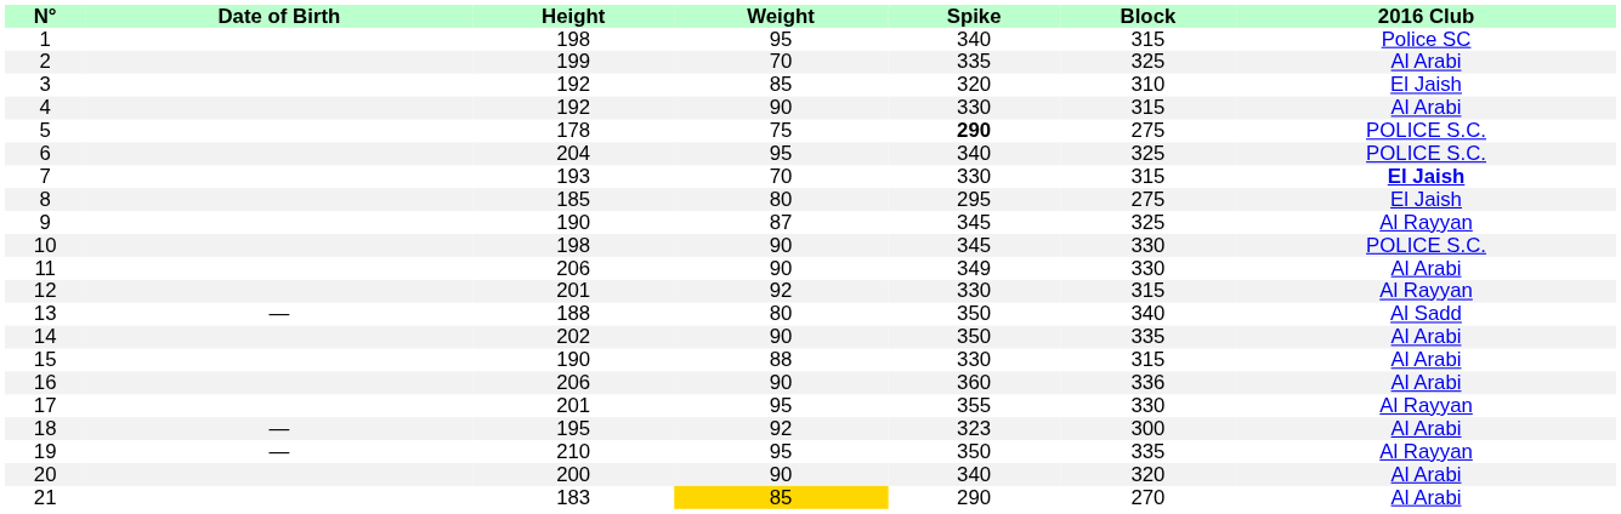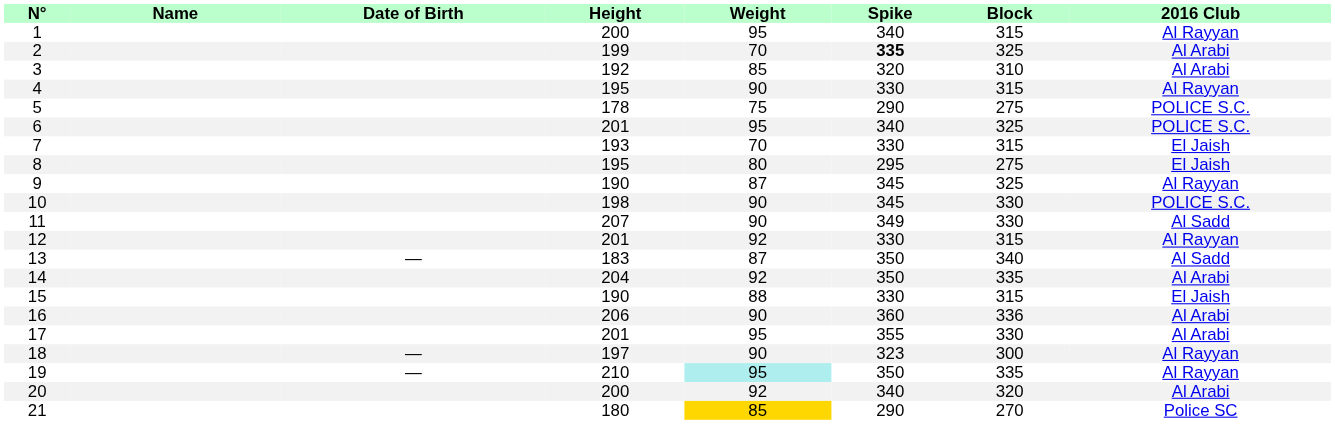 <table style="text-align:center; border:none;" cellpadding=0 cellspacing=0 width=100%>
 <tr style="background: #bbffcc;">
 <th width="5%">N°</th>
+<th width=200px>Name</th>
 <th>Date of Birth</th>
 <th>Height</th>
 <th>Weight</th>
 <th>Spike</th>
 <th>Block</th>
 <th>2016 Club</th>
 </tr>
 <tr>
 <td>1</td>
 <td></td>
-<td>198</td>
+<td></td>
+<td>200</td>
 <td>95</td>
 <td>340</td>
 <td>315</td>
-<td><a href='#'>Police SC</a></td>
+<td><a href='#'>Al Rayyan</a></td>
 </tr>
 <tr bgcolor="#f2f2f2">
 <td>2</td>
 <td></td>
+<td></td>
 <td>199</td>
 <td>70</td>
-<td>335</td>
+<td><strong>335</strong></td>
 <td>325</td>
 <td><a href='#'>Al Arabi</a></td>
 </tr>
 <tr>
 <td>3</td>
 <td></td>
+<td></td>
 <td>192</td>
 <td>85</td>
 <td>320</td>
 <td>310</td>
-<td><a href='#'>El Jaish</a></td>
+<td><a href='#'>Al Arabi</a></td>
 </tr>
 <tr bgcolor="#f2f2f2">
 <td>4</td>
 <td></td>
-<td>192</td>
+<td></td>
+<td>195</td>
 <td>90</td>
 <td>330</td>
 <td>315</td>
-<td><a href='#'>Al Arabi</a></td>
+<td><a href='#'>Al Rayyan</a></td>
 </tr>
 <tr>
 <td>5</td>
 <td></td>
+<td></td>
 <td>178</td>
 <td>75</td>
-<td><strong>290</strong></td>
+<td>290</td>
 <td>275</td>
 <td><a href='#'>POLICE S.C.</a></td>
 </tr>
 <tr bgcolor="#f2f2f2">
 <td>6</td>
 <td></td>
-<td>204</td>
+<td></td>
+<td>201</td>
 <td>95</td>
 <td>340</td>
 <td>325</td>
 <td><a href='#'>POLICE S.C.</a></td>
 </tr>
 <tr>
 <td>7</td>
 <td></td>
+<td></td>
 <td>193</td>
 <td>70</td>
 <td>330</td>
 <td>315</td>
-<td><strong><a href='#'>El Jaish</a></strong></td>
+<td><a href='#'>El Jaish</a></td>
 </tr>
 <tr bgcolor="#f2f2f2">
 <td>8</td>
 <td></td>
-<td>185</td>
+<td></td>
+<td>195</td>
 <td>80</td>
 <td>295</td>
 <td>275</td>
 <td><a href='#'>El Jaish</a></td>
 </tr>
 <tr>
 <td>9</td>
+<td></td>
 <td></td>
 <td>190</td>
 <td>87</td>
 <td>345</td>
 <td>325</td>
 <td><a href='#'>Al Rayyan</a></td>
 </tr>
 <tr bgcolor="#f2f2f2">
 <td>10</td>
 <td></td>
+<td></td>
 <td>198</td>
 <td>90</td>
 <td>345</td>
 <td>330</td>
 <td><a href='#'>POLICE S.C.</a></td>
 </tr>
 <tr>
 <td>11</td>
 <td></td>
-<td>206</td>
+<td></td>
+<td>207</td>
 <td>90</td>
 <td>349</td>
 <td>330</td>
-<td><a href='#'>Al Arabi</a></td>
+<td><a href='#'>Al Sadd</a></td>
 </tr>
 <tr bgcolor="#f2f2f2">
 <td>12</td>
+<td></td>
 <td></td>
 <td>201</td>
 <td>92</td>
 <td>330</td>
 <td>315</td>
 <td><a href='#'>Al Rayyan</a></td>
 </tr>
 <tr>
 <td>13</td>
+<td></td>
 <td>—</td>
-<td>188</td>
-<td>80</td>
+<td>183</td>
+<td>87</td>
 <td>350</td>
 <td>340</td>
 <td><a href='#'>Al Sadd</a></td>
 </tr>
 <tr bgcolor="#f2f2f2">
 <td>14</td>
 <td></td>
-<td>202</td>
-<td>90</td>
+<td></td>
+<td>204</td>
+<td>92</td>
 <td>350</td>
 <td>335</td>
 <td><a href='#'>Al Arabi</a></td>
 </tr>
 <tr>
 <td>15</td>
 <td></td>
+<td></td>
 <td>190</td>
 <td>88</td>
 <td>330</td>
 <td>315</td>
-<td><a href='#'>Al Arabi</a></td>
+<td><a href='#'>El Jaish</a></td>
 </tr>
 <tr bgcolor="#f2f2f2">
 <td>16</td>
+<td></td>
 <td></td>
 <td>206</td>
 <td>90</td>
 <td>360</td>
 <td>336</td>
 <td><a href='#'>Al Arabi</a></td>
 </tr>
 <tr>
 <td>17</td>
 <td></td>
+<td></td>
 <td>201</td>
 <td>95</td>
 <td>355</td>
 <td>330</td>
-<td><a href='#'>Al Rayyan</a></td>
+<td><a href='#'>Al Arabi</a></td>
 </tr>
 <tr bgcolor="#f2f2f2">
 <td>18</td>
+<td></td>
 <td>—</td>
-<td>195</td>
-<td>92</td>
+<td>197</td>
+<td>90</td>
 <td>323</td>
 <td>300</td>
-<td><a href='#'>Al Arabi</a></td>
+<td><a href='#'>Al Rayyan</a></td>
 </tr>
 <tr>
 <td>19</td>
+<td></td>
 <td>—</td>
 <td>210</td>
-<td>95</td>
+<td style="background: paleturquoise;">95</td>
 <td>350</td>
 <td>335</td>
 <td><a href='#'>Al Rayyan</a></td>
 </tr>
 <tr bgcolor="#f2f2f2">
 <td>20</td>
 <td></td>
+<td></td>
 <td>200</td>
-<td>90</td>
+<td>92</td>
 <td>340</td>
 <td>320</td>
 <td><a href='#'>Al Arabi</a></td>
 </tr>
 <tr>
 <td>21</td>
 <td></td>
-<td>183</td>
+<td></td>
+<td>180</td>
 <td style="background: gold;">85</td>
 <td>290</td>
 <td>270</td>
-<td><a href='#'>Al Arabi</a></td>
+<td><a href='#'>Police SC</a></td>
 </tr>
 </table>
